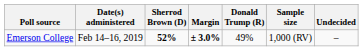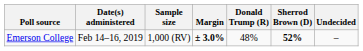 <table class="wikitable sortable" style="font-size:90%;text-align:center;">
 <tr valign=bottom style="font-size:90%;">
 <th>Poll source</th>
 <th>Date(s)<br>administered</th>
-<th>Sherrod<br>Brown (D)</th>
+<th>Sample<br>size</th>
 <th>Margin<br></th>
 <th>Donald<br>Trump (R)</th>
-<th>Sample<br>size</th>
+<th>Sherrod<br>Brown (D)</th>
 <th>Undecided</th>
 </tr>
 <tr>
 <td style="text-align:left;"><a href='#'>Emerson College</a></td>
 <td>Feb 14–16, 2019</td>
+<td>1,000 (RV)</td>
+<td><strong>± 3.0%</strong></td>
+<td>48%</td>
 <td><strong>52%</strong></td>
-<td><strong>± 3.0%</strong></td>
-<td>49%</td>
-<td>1,000 (RV)</td>
 <td>–</td>
 </tr>
 </table>
